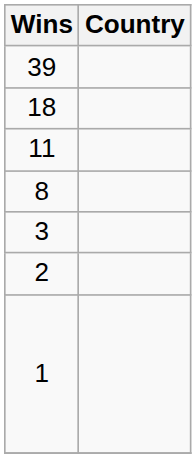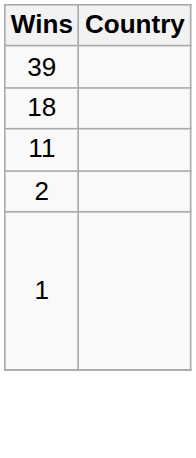 <table class="wikitable">
 <tr>
 <th>Wins</th>
 <th>Country</th>
 </tr>
 <tr>
 <td align=center>39</td>
 <td></td>
 </tr>
 <tr>
 <td align=center>18</td>
 <td></td>
 </tr>
 <tr>
 <td align=center>11</td>
 <td></td>
 </tr>
 <tr>
-<td align=center>8</td>
-<td></td>
-</tr>
-<tr>
-<td align=center>3</td>
-<td></td>
-</tr>
-<tr>
 <td align=center>2</td>
 <td><br></td>
 </tr>
 <tr>
 <td align=center>1</td>
 <td><br><br><br><br><br></td>
 </tr>
 <tr>
 </tr>
 </table>
